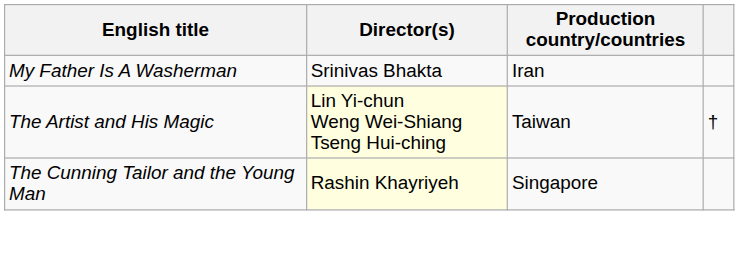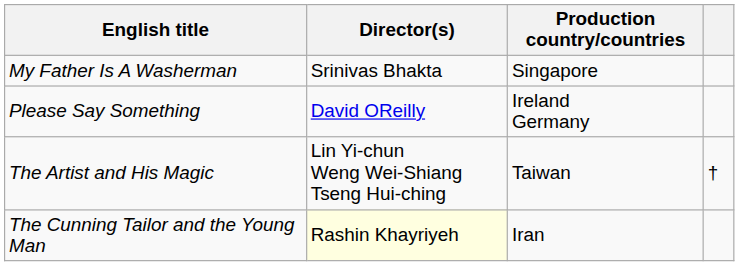 <table class="sortable wikitable" width="70%" cellpadding="5">
 <tr>
 <th width="30%">English title</th>
 <th width="20%">Director(s)</th>
 <th width="10%">Production country/countries</th>
 <th width="3%"></th>
 </tr>
 <tr>
 <td><em>My Father Is A Washerman</em></td>
 <td>Srinivas Bhakta</td>
-<td>Iran</td>
+<td>Singapore</td>
+<td></td>
+</tr>
+<tr>
+<td><em>Please Say Something</em></td>
+<td><a href='#'>David OReilly</a></td>
+<td>Ireland<br>Germany</td>
 <td></td>
 </tr>
 <tr>
 <td><em>The Artist and His Magic</em></td>
-<td style="background: lightyellow;">Lin Yi-chun<br>Weng Wei-Shiang<br>Tseng Hui-ching</td>
+<td>Lin Yi-chun<br>Weng Wei-Shiang<br>Tseng Hui-ching</td>
 <td>Taiwan</td>
 <td>†</td>
 </tr>
 <tr>
 <td><em>The Cunning Tailor and the Young Man</em></td>
 <td style="background: lightyellow;">Rashin Khayriyeh</td>
-<td>Singapore</td>
+<td>Iran</td>
 <td></td>
 </tr>
 </table>
